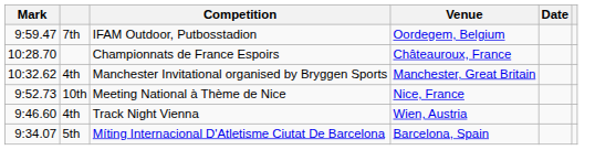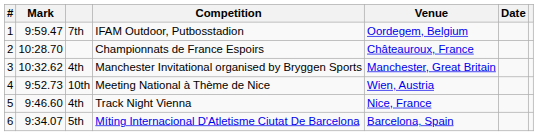 <table class="wikitable sortable">
 <tr>
+<th>#</th>
 <th>Mark</th>
 <th class=unsortable></th>
 <th>Competition</th>
 <th>Venue</th>
 <th>Date</th>
 <th class=unsortable></th>
 </tr>
 <tr>
+<td align=center>1</td>
 <td align=right>9:59.47</td>
 <td>7th </td>
 <td>IFAM Outdoor, Putbosstadion</td>
 <td><a href='#'>Oordegem, Belgium</a></td>
 <td align=right></td>
 <td></td>
 </tr>
 <tr>
+<td align=center>2</td>
 <td align=right>10:28.70</td>
 <td></td>
 <td>Championnats de France Espoirs</td>
 <td><a href='#'>Châteauroux, France</a></td>
 <td align=right></td>
 <td></td>
 </tr>
 <tr>
+<td align=center>3</td>
 <td align=right>10:32.62</td>
 <td>4th</td>
 <td>Manchester Invitational organised by Bryggen Sports</td>
 <td><a href='#'>Manchester, Great Britain</a></td>
 <td align=right></td>
 <td></td>
 </tr>
 <tr>
+<td align=center>4</td>
 <td align=right>9:52.73</td>
 <td>10th</td>
 <td>Meeting National à Thème de Nice</td>
+<td><a href='#'>Wien, Austria</a></td>
+<td align=right></td>
+<td></td>
+</tr>
+<tr>
+<td align=center>5</td>
+<td align=right>9:46.60</td>
+<td>4th</td>
+<td>Track Night Vienna</td>
 <td><a href='#'>Nice, France</a></td>
 <td align=right></td>
 <td></td>
 </tr>
 <tr>
-<td align=right>9:46.60</td>
-<td>4th</td>
-<td>Track Night Vienna</td>
-<td><a href='#'>Wien, Austria</a></td>
-<td align=right></td>
-<td></td>
-</tr>
-<tr>
+<td align=center>6</td>
 <td align=right>9:34.07</td>
 <td>5th</td>
 <td><a href='#'>Míting Internacional D'Atletisme Ciutat De Barcelona</a></td>
 <td><a href='#'>Barcelona, Spain</a></td>
 <td align=right></td>
 <td></td>
 </tr>
 </table>
